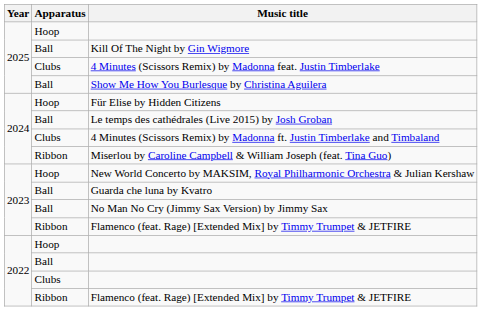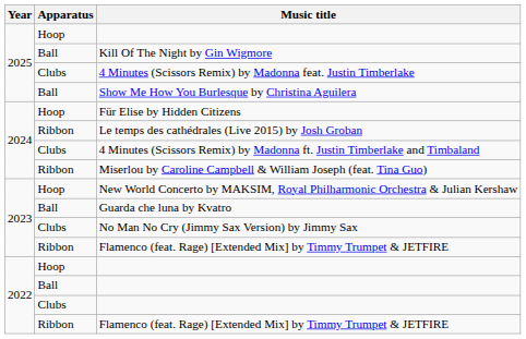 <table class="wikitable">
 <tr>
 <th>Year</th>
 <th>Apparatus</th>
 <th>Music title</th>
 </tr>
 <tr>
 <td rowspan="4">2025</td>
 <td>Hoop</td>
 <td></td>
 </tr>
 <tr>
 <td>Ball</td>
 <td>Kill Of The Night by <a href='#'>Gin Wigmore</a></td>
 </tr>
 <tr>
 <td>Clubs</td>
 <td><a href='#'>4 Minutes</a> (Scissors Remix) by <a href='#'>Madonna</a> feat. <a href='#'>Justin Timberlake</a></td>
 </tr>
 <tr>
 <td>Ball</td>
 <td><a href='#'>Show Me How You Burlesque</a> by <a href='#'>Christina Aguilera</a></td>
 </tr>
 <tr>
 <td rowspan="4">2024</td>
 <td>Hoop</td>
 <td>Für Elise by Hidden Citizens</td>
 </tr>
 <tr>
-<td>Ball</td>
+<td>Ribbon</td>
 <td>Le temps des cathédrales (Live 2015) by <a href='#'>Josh Groban</a></td>
 </tr>
 <tr>
 <td>Clubs</td>
 <td>4 Minutes (Scissors Remix) by <a href='#'>Madonna</a> ft. <a href='#'>Justin Timberlake</a> and <a href='#'>Timbaland</a></td>
 </tr>
 <tr>
 <td>Ribbon</td>
 <td>Miserlou by <a href='#'>Caroline Campbell</a> & William Joseph (feat. <a href='#'>Tina Guo</a>)</td>
 </tr>
 <tr>
 <td rowspan="4">2023</td>
 <td>Hoop</td>
 <td>New World Concerto by MAKSIM, <a href='#'>Royal Philharmonic Orchestra</a> & Julian Kershaw</td>
 </tr>
 <tr>
 <td>Ball</td>
 <td>Guarda che luna by Kvatro</td>
 </tr>
 <tr>
-<td>Ball</td>
+<td>Clubs</td>
 <td>No Man No Cry (Jimmy Sax Version) by Jimmy Sax</td>
 </tr>
 <tr>
 <td>Ribbon</td>
 <td>Flamenco (feat. Rage) [Extended Mix] by <a href='#'>Timmy Trumpet</a> & JETFIRE</td>
 </tr>
 <tr>
 <td rowspan="4">2022</td>
 <td>Hoop</td>
 <td></td>
 </tr>
 <tr>
 <td>Ball</td>
 <td></td>
 </tr>
 <tr>
 <td>Clubs</td>
 <td></td>
 </tr>
 <tr>
 <td>Ribbon</td>
 <td>Flamenco (feat. Rage) [Extended Mix] by <a href='#'>Timmy Trumpet</a> & JETFIRE</td>
 </tr>
 </table>
